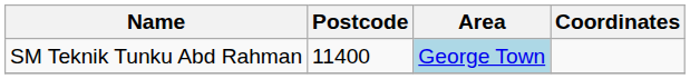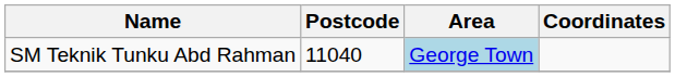 <table class="wikitable sortable">
 <tr>
 <th>Name</th>
 <th>Postcode</th>
 <th>Area</th>
 <th>Coordinates</th>
 </tr>
 <tr>
 <td>SM Teknik Tunku Abd Rahman</td>
-<td>11400</td>
+<td>11040</td>
 <td style="background: lightblue;"><a href='#'>George Town</a></td>
 <td></td>
 </tr>
 <tr>
 </tr>
 </table>
